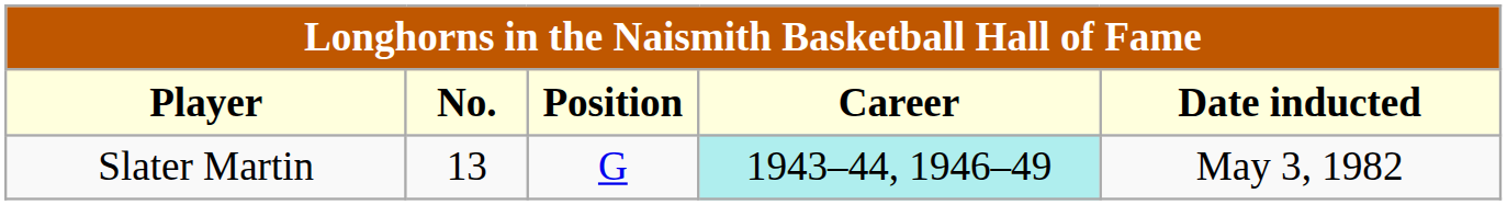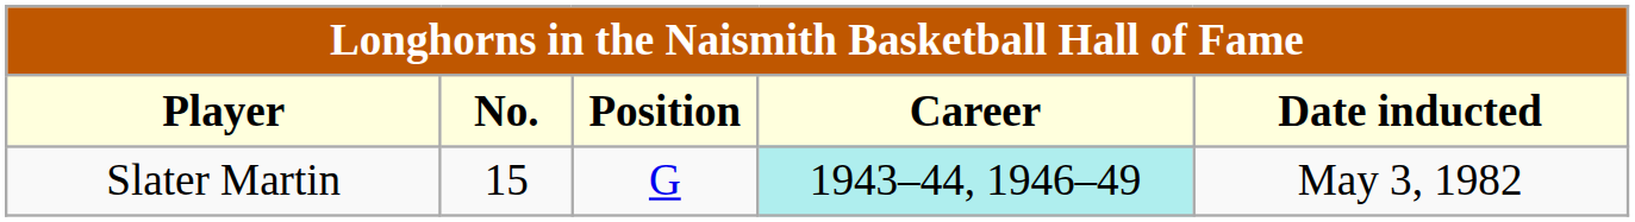 <table class="wikitable" style="text-align:center">
 <tr>
 <td colspan="5" style= "background: #BF5700; color:white"><strong>Longhorns in the Naismith Basketball Hall of Fame</strong></td>
 </tr>
 <tr>
 <th style="width:150px; background: #ffffdd;">Player</th>
 <th style="width:40px; background: #ffffdd;">No.</th>
 <th style="width:60px; background: #ffffdd;">Position</th>
 <th style="width:150px; background: #ffffdd;">Career</th>
 <th style="width:150px; background: #ffffdd;">Date inducted</th>
 </tr>
 <tr>
 <td style="width:40px;">Slater Martin</td>
-<td>13</td>
+<td>15</td>
 <td><a href='#'>G</a></td>
 <td style="background: paleturquoise;">1943–44, 1946–49</td>
 <td>May 3, 1982</td>
 </tr>
 </table>
